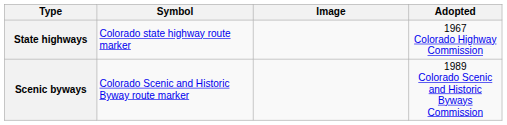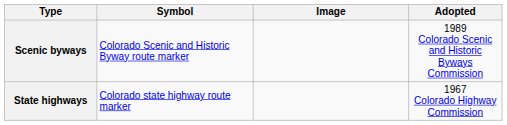 <table class=wikitable>
 <tr>
 <th scope=col width=140px>Type</th>
 <th scope=col width=240px>Symbol</th>
 <th scope=col width=240px>Image</th>
 <th scope=col width=140px>Adopted</th>
 </tr>
 <tr>
+<th scope=row>Scenic byways</th>
+<td><a href='#'>Colorado Scenic and Historic Byway route marker</a></td>
+<td align=center></td>
+<td align=center>1989<br><a href='#'>Colorado Scenic and Historic Byways Commission</a></td>
+</tr>
+<tr>
 <th scope=row>State highways</th>
 <td><a href='#'>Colorado state highway route marker</a></td>
 <td align=center></td>
 <td align=center>1967<br><a href='#'>Colorado Highway Commission</a></td>
 </tr>
-<tr>
-<th scope=row>Scenic byways</th>
-<td><a href='#'>Colorado Scenic and Historic Byway route marker</a></td>
-<td align=center></td>
-<td align=center>1989<br><a href='#'>Colorado Scenic and Historic Byways Commission</a></td>
-</tr>
 </table>
